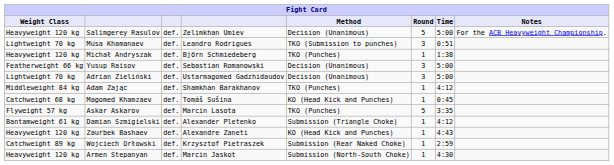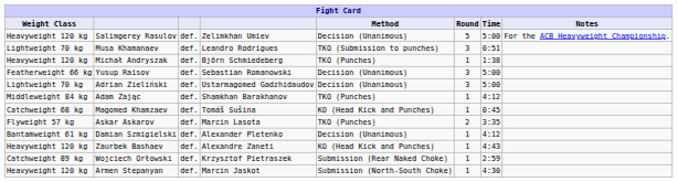 <table class="wikitable" style="font-size: 80%;">
 <tr>
 <th colspan="8" style="background-color: #ccf; color: #000080; text-align: center;"><strong>Fight Card</strong></th>
 </tr>
 <tr>
 <th colspan="1" style="background-color: #E6E8FA; color: #000000; text-align: center;">Weight Class</th>
 <th colspan="1" style="background-color: #E6E8FA; color: #000000; text-align: center;"></th>
 <th colspan="1" style="background-color: #E6E8FA; color: #000000; text-align: center;"></th>
 <th colspan="1" style="background-color: #E6E8FA; color: #000000; text-align: center;"></th>
 <th colspan="1" style="background-color: #E6E8FA; color: #000000; text-align: center;">Method</th>
 <th colspan="1" style="background-color: #E6E8FA; color: #000000; text-align: center;">Round</th>
 <th colspan="1" style="background-color: #E6E8FA; color: #000000; text-align: center;">Time</th>
 <th colspan="1" style="background-color: #E6E8FA; color: #000000; text-align: center;">Notes</th>
 </tr>
 <tr>
 <td>Heavyweight 120 kg</td>
 <td> Salimgerey Rasulov</td>
 <td>def.</td>
 <td> Zelimkhan Umiev</td>
 <td>Decision (Unanimous)</td>
 <td align=center>5</td>
 <td align=center>5:00</td>
 <td>For the <a href='#'>ACB Heavyweight Championship</a>.</td>
 </tr>
 <tr>
 <td>Lightweight 70 kg</td>
 <td> Musa Khamanaev</td>
 <td>def.</td>
 <td> Leandro Rodrigues</td>
 <td>TKO (Submission to punches)</td>
 <td align=center>3</td>
 <td align=center>0:51</td>
 <td></td>
 </tr>
 <tr>
 <td>Heavyweight 120 kg</td>
 <td> Michał Andryszak</td>
 <td>def.</td>
 <td> Björn Schmiedeberg</td>
 <td>TKO (Punches)</td>
 <td align=center>1</td>
 <td align=center>1:38</td>
 <td></td>
 </tr>
 <tr>
 <td>Featherweight 66 kg</td>
 <td> Yusup Raisov</td>
 <td>def.</td>
 <td> Sebastian Romanowski</td>
 <td>Decision (Unanimous)</td>
 <td align=center>3</td>
 <td align=center>5:00</td>
 <td></td>
 </tr>
 <tr>
 <td>Lightweight 70 kg</td>
 <td> Adrian Zieliński</td>
 <td>def.</td>
 <td> Ustarmagomed Gadzhidaudov</td>
 <td>Decision (Unanimous)</td>
 <td align=center>3</td>
 <td align=center>5:00</td>
 <td></td>
 </tr>
 <tr>
 <td>Middleweight 84 kg</td>
 <td> Adam Zając</td>
 <td>def.</td>
 <td> Shamkhan Barakhanov</td>
 <td>TKO (Punches)</td>
 <td align=center>1</td>
 <td align=center>4:12</td>
 <td></td>
 </tr>
 <tr>
 <td>Catchweight 68 kg</td>
 <td> Magomed Khamzaev</td>
 <td>def.</td>
 <td> Tomáš Sušina</td>
 <td>KO (Head Kick and Punches)</td>
 <td align=center>1</td>
 <td align=center>0:45</td>
 <td></td>
 </tr>
 <tr>
 <td>Flyweight 57 kg</td>
 <td> Askar Askarov</td>
 <td>def.</td>
 <td> Marcin Lasota</td>
 <td>TKO (Punches)</td>
-<td align=center>5</td>
+<td align=center>2</td>
 <td align=center>3:35</td>
 <td></td>
 </tr>
 <tr>
 <td>Bantamweight 61 kg</td>
 <td> Damian Szmigielski</td>
 <td>def.</td>
 <td> Alexander Pletenko</td>
-<td>Submission (Triangle Choke)</td>
+<td>Decision (Unanimous)</td>
 <td align=center>1</td>
 <td align=center>4:12</td>
 <td></td>
 </tr>
 <tr>
 <td>Heavyweight 120 kg</td>
 <td> Zaurbek Bashaev</td>
 <td>def.</td>
 <td> Alexandre Zaneti</td>
 <td>KO (Head Kick and Punches)</td>
 <td align=center>1</td>
 <td align=center>4:43</td>
 <td></td>
 </tr>
 <tr>
 <td>Catchweight 89 kg</td>
 <td> Wojciech Orłowski</td>
 <td>def.</td>
 <td> Krzysztof Pietraszek</td>
 <td>Submission (Rear Naked Choke)</td>
 <td align=center>1</td>
 <td align=center>2:59</td>
 <td></td>
 </tr>
 <tr>
 <td>Heavyweight 120 kg</td>
 <td> Armen Stepanyan</td>
 <td>def.</td>
 <td> Marcin Jaskot</td>
 <td>Submission (North-South Choke)</td>
 <td align=center>1</td>
 <td align=center>4:30</td>
 <td></td>
 </tr>
 </table>
